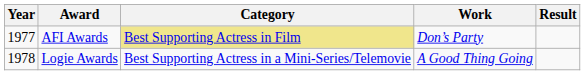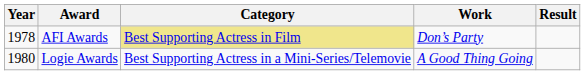 <table class="wikitable">
 <tr>
 <th>Year</th>
 <th>Award</th>
 <th>Category</th>
 <th>Work</th>
 <th>Result</th>
 </tr>
 <tr>
-<td>1977</td>
+<td>1978</td>
 <td><a href='#'>AFI Awards</a></td>
 <td style="background: khaki;"><a href='#'>Best Supporting Actress in Film</a></td>
 <td><em><a href='#'>Don’s Party</a></em></td>
 <td></td>
 </tr>
 <tr>
-<td>1978</td>
+<td>1980</td>
 <td><a href='#'>Logie Awards</a></td>
 <td><a href='#'>Best Supporting Actress in a Mini-Series/Telemovie</a></td>
 <td><em><a href='#'>A Good Thing Going</a></em></td>
 <td></td>
 </tr>
 </table>
